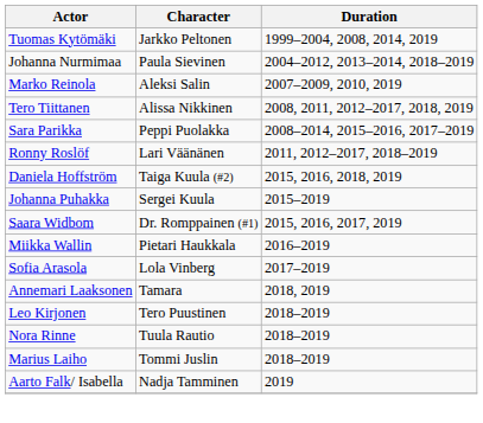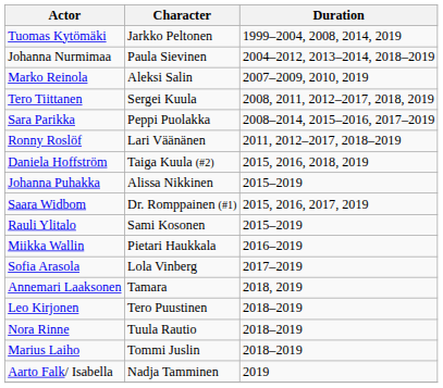 <table class="wikitable" sortable>
 <tr bgcolor="#CCCCCC">
 <th>Actor</th>
 <th>Character</th>
 <th>Duration</th>
 </tr>
 <tr>
 <td><a href='#'>Tuomas Kytömäki</a></td>
 <td>Jarkko Peltonen</td>
 <td>1999–2004, 2008, 2014, 2019</td>
 </tr>
 <tr>
 <td>Johanna Nurmimaa</td>
 <td>Paula Sievinen</td>
 <td>2004–2012, 2013–2014, 2018–2019</td>
 </tr>
 <tr>
 <td><a href='#'>Marko Reinola</a></td>
 <td>Aleksi Salin</td>
 <td>2007–2009, 2010, 2019</td>
 </tr>
 <tr>
 <td><a href='#'>Tero Tiittanen</a></td>
-<td>Alissa Nikkinen</td>
+<td>Sergei Kuula</td>
 <td>2008, 2011, 2012–2017, 2018, 2019</td>
 </tr>
 <tr>
 <td><a href='#'>Sara Parikka</a></td>
 <td>Peppi Puolakka</td>
 <td>2008–2014, 2015–2016, 2017–2019</td>
 </tr>
 <tr>
 <td><a href='#'>Ronny Roslöf</a></td>
 <td>Lari Väänänen</td>
 <td>2011, 2012–2017, 2018–2019</td>
 </tr>
 <tr>
 <td><a href='#'>Daniela Hoffström</a></td>
 <td>Taiga Kuula <small>(#2)</small></td>
 <td>2015, 2016, 2018, 2019</td>
 </tr>
 <tr>
 <td><a href='#'>Johanna Puhakka</a></td>
-<td>Sergei Kuula</td>
+<td>Alissa Nikkinen</td>
 <td>2015–2019</td>
 </tr>
 <tr>
 <td><a href='#'>Saara Widbom</a></td>
 <td>Dr. Romppainen <small>(#1)</small></td>
 <td>2015, 2016, 2017, 2019</td>
+</tr>
+<tr>
+<td><a href='#'>Rauli Ylitalo</a></td>
+<td>Sami Kosonen</td>
+<td>2015–2019</td>
 </tr>
 <tr>
 <td><a href='#'>Miikka Wallin</a></td>
 <td>Pietari Haukkala</td>
 <td>2016–2019</td>
 </tr>
 <tr>
 <td><a href='#'>Sofia Arasola</a></td>
 <td>Lola Vinberg</td>
 <td>2017–2019</td>
 </tr>
 <tr>
 <td><a href='#'>Annemari Laaksonen</a></td>
 <td>Tamara</td>
 <td>2018, 2019</td>
 </tr>
 <tr>
 <td><a href='#'>Leo Kirjonen</a></td>
 <td>Tero Puustinen</td>
 <td>2018–2019</td>
 </tr>
 <tr>
 <td><a href='#'>Nora Rinne</a></td>
 <td>Tuula Rautio</td>
 <td>2018–2019</td>
 </tr>
 <tr>
 <td><a href='#'>Marius Laiho</a></td>
 <td>Tommi Juslin</td>
 <td>2018–2019</td>
 </tr>
 <tr>
 <td><a href='#'>Aarto Falk</a>/ Isabella</td>
 <td>Nadja Tamminen</td>
 <td>2019</td>
 </tr>
 <tr>
 </tr>
 </table>
